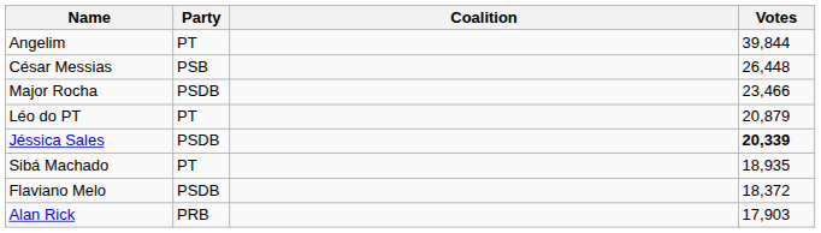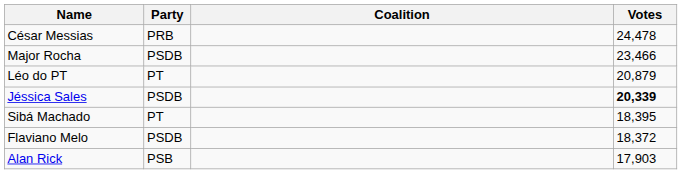 <table class="wikitable sortable">
 <tr>
 <th style="width:165px;">Name</th>
 <th style="width:50px;">Party</th>
 <th style="width:515px;">Coalition</th>
 <th style="width:70px;">Votes</th>
 </tr>
 <tr>
-<td>Angelim</td>
-<td>PT</td>
+<td>César Messias</td>
+<td>PRB</td>
 <td></td>
-<td>39,844</td>
-</tr>
-<tr>
-<td>César Messias</td>
-<td>PSB</td>
-<td></td>
-<td>26,448</td>
+<td>24,478</td>
 </tr>
 <tr>
 <td>Major Rocha</td>
 <td>PSDB</td>
 <td></td>
 <td>23,466</td>
 </tr>
 <tr>
 <td>Léo do PT</td>
 <td>PT</td>
 <td></td>
 <td>20,879</td>
 </tr>
 <tr>
 <td><a href='#'>Jéssica Sales</a></td>
 <td>PSDB</td>
 <td></td>
 <td><strong>20,339</strong></td>
 </tr>
 <tr>
 <td>Sibá Machado</td>
 <td>PT</td>
 <td></td>
-<td>18,935</td>
+<td>18,395</td>
 </tr>
 <tr>
 <td>Flaviano Melo</td>
 <td>PSDB</td>
 <td></td>
 <td>18,372</td>
 </tr>
 <tr>
 <td><a href='#'>Alan Rick</a></td>
-<td>PRB</td>
+<td>PSB</td>
 <td></td>
 <td>17,903</td>
 </tr>
 </table>
